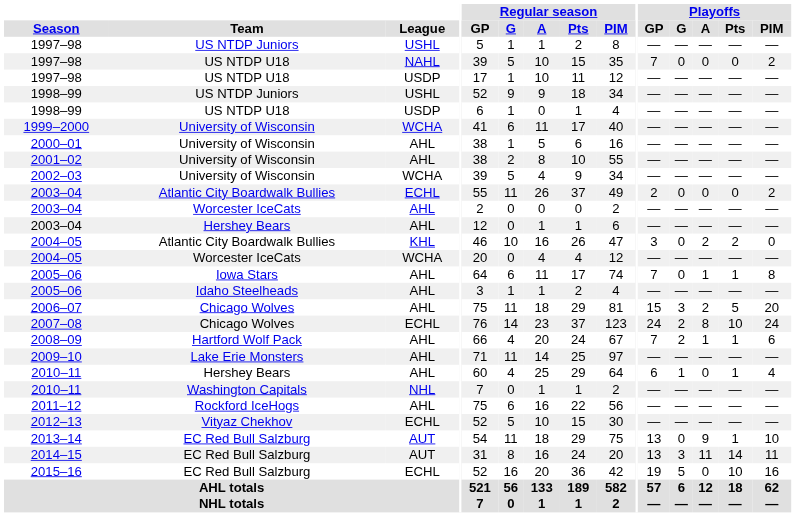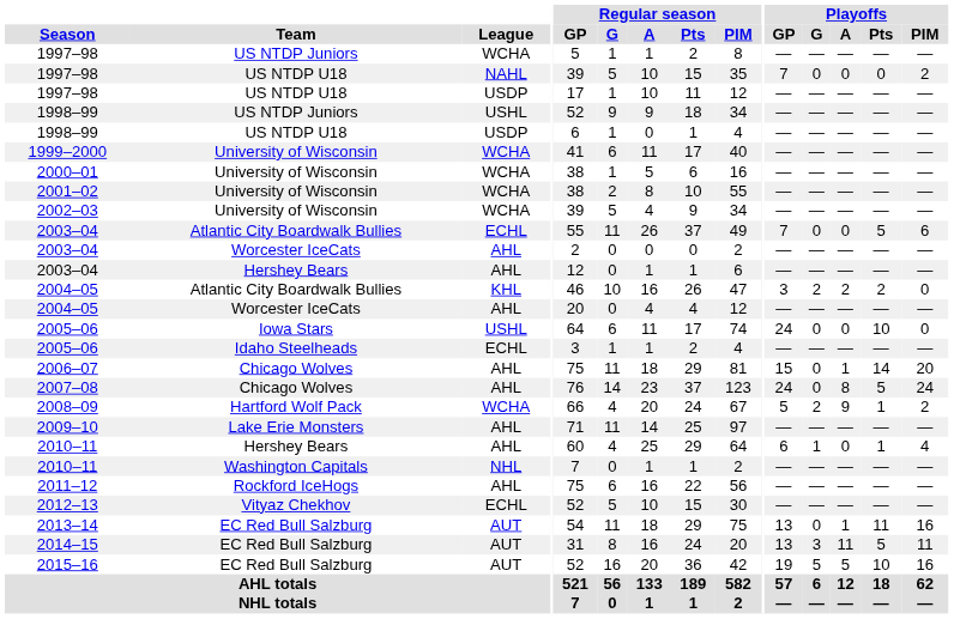 <table border="0" cellpadding="1" cellspacing="0" style="text-align:center; width:60em">
 <tr bgcolor="#e0e0e0">
 <th colspan="3" bgcolor="#ffffff"></th>
 <th rowspan="99" bgcolor="#ffffff"></th>
 <th colspan="5"><a href='#'>Regular season</a></th>
 <th rowspan="99" bgcolor="#ffffff"></th>
 <th colspan="5"><a href='#'>Playoffs</a></th>
 </tr>
 <tr bgcolor="#e0e0e0">
 <th><a href='#'>Season</a></th>
 <th>Team</th>
 <th>League</th>
 <th>GP</th>
 <th><a href='#'>G</a></th>
 <th><a href='#'>A</a></th>
 <th><a href='#'>Pts</a></th>
 <th><a href='#'>PIM</a></th>
 <th>GP</th>
 <th>G</th>
 <th>A</th>
 <th>Pts</th>
 <th>PIM</th>
 </tr>
 <tr>
 <td>1997–98</td>
 <td><a href='#'>US NTDP Juniors</a></td>
-<td><a href='#'>USHL</a></td>
+<td>WCHA</td>
 <td>5</td>
 <td>1</td>
 <td>1</td>
 <td>2</td>
 <td>8</td>
 <td>—</td>
 <td>—</td>
 <td>—</td>
 <td>—</td>
 <td>—</td>
 </tr>
 <tr bgcolor="#f0f0f0">
 <td>1997–98</td>
 <td>US NTDP U18</td>
 <td><a href='#'>NAHL</a></td>
 <td>39</td>
 <td>5</td>
 <td>10</td>
 <td>15</td>
 <td>35</td>
 <td>7</td>
 <td>0</td>
 <td>0</td>
 <td>0</td>
 <td>2</td>
 </tr>
 <tr>
 <td>1997–98</td>
 <td>US NTDP U18</td>
 <td>USDP</td>
 <td>17</td>
 <td>1</td>
 <td>10</td>
 <td>11</td>
 <td>12</td>
 <td>—</td>
 <td>—</td>
 <td>—</td>
 <td>—</td>
 <td>—</td>
 </tr>
 <tr bgcolor="#f0f0f0">
 <td>1998–99</td>
 <td>US NTDP Juniors</td>
 <td>USHL</td>
 <td>52</td>
 <td>9</td>
 <td>9</td>
 <td>18</td>
 <td>34</td>
 <td>—</td>
 <td>—</td>
 <td>—</td>
 <td>—</td>
 <td>—</td>
 </tr>
 <tr>
 <td>1998–99</td>
 <td>US NTDP U18</td>
 <td>USDP</td>
 <td>6</td>
 <td>1</td>
 <td>0</td>
 <td>1</td>
 <td>4</td>
 <td>—</td>
 <td>—</td>
 <td>—</td>
 <td>—</td>
 <td>—</td>
 </tr>
 <tr bgcolor="#f0f0f0">
 <td><a href='#'>1999–2000</a></td>
 <td><a href='#'>University of Wisconsin</a></td>
 <td><a href='#'>WCHA</a></td>
 <td>41</td>
 <td>6</td>
 <td>11</td>
 <td>17</td>
 <td>40</td>
 <td>—</td>
 <td>—</td>
 <td>—</td>
 <td>—</td>
 <td>—</td>
 </tr>
 <tr>
 <td><a href='#'>2000–01</a></td>
 <td>University of Wisconsin</td>
-<td>AHL</td>
+<td>WCHA</td>
 <td>38</td>
 <td>1</td>
 <td>5</td>
 <td>6</td>
 <td>16</td>
 <td>—</td>
 <td>—</td>
 <td>—</td>
 <td>—</td>
 <td>—</td>
 </tr>
 <tr bgcolor="#f0f0f0">
 <td><a href='#'>2001–02</a></td>
 <td>University of Wisconsin</td>
-<td>AHL</td>
+<td>WCHA</td>
 <td>38</td>
 <td>2</td>
 <td>8</td>
 <td>10</td>
 <td>55</td>
 <td>—</td>
 <td>—</td>
 <td>—</td>
 <td>—</td>
 <td>—</td>
 </tr>
 <tr>
 <td><a href='#'>2002–03</a></td>
 <td>University of Wisconsin</td>
 <td>WCHA</td>
 <td>39</td>
 <td>5</td>
 <td>4</td>
 <td>9</td>
 <td>34</td>
 <td>—</td>
 <td>—</td>
 <td>—</td>
 <td>—</td>
 <td>—</td>
 </tr>
 <tr bgcolor="#f0f0f0">
 <td><a href='#'>2003–04</a></td>
 <td><a href='#'>Atlantic City Boardwalk Bullies</a></td>
 <td><a href='#'>ECHL</a></td>
 <td>55</td>
 <td>11</td>
 <td>26</td>
 <td>37</td>
 <td>49</td>
-<td>2</td>
+<td>7</td>
 <td>0</td>
 <td>0</td>
-<td>0</td>
-<td>2</td>
+<td>5</td>
+<td>6</td>
 </tr>
 <tr>
 <td><a href='#'>2003–04</a></td>
 <td><a href='#'>Worcester IceCats</a></td>
 <td><a href='#'>AHL</a></td>
 <td>2</td>
 <td>0</td>
 <td>0</td>
 <td>0</td>
 <td>2</td>
 <td>—</td>
 <td>—</td>
 <td>—</td>
 <td>—</td>
 <td>—</td>
 </tr>
 <tr bgcolor="#f0f0f0">
 <td>2003–04</td>
 <td><a href='#'>Hershey Bears</a></td>
 <td>AHL</td>
 <td>12</td>
 <td>0</td>
 <td>1</td>
 <td>1</td>
 <td>6</td>
 <td>—</td>
 <td>—</td>
 <td>—</td>
 <td>—</td>
 <td>—</td>
 </tr>
 <tr>
 <td><a href='#'>2004–05</a></td>
 <td>Atlantic City Boardwalk Bullies</td>
 <td><a href='#'>KHL</a></td>
 <td>46</td>
 <td>10</td>
 <td>16</td>
 <td>26</td>
 <td>47</td>
 <td>3</td>
-<td>0</td>
+<td>2</td>
 <td>2</td>
 <td>2</td>
 <td>0</td>
 </tr>
 <tr bgcolor="#f0f0f0">
 <td><a href='#'>2004–05</a></td>
 <td>Worcester IceCats</td>
-<td>WCHA</td>
+<td>AHL</td>
 <td>20</td>
 <td>0</td>
 <td>4</td>
 <td>4</td>
 <td>12</td>
 <td>—</td>
 <td>—</td>
 <td>—</td>
 <td>—</td>
 <td>—</td>
 </tr>
 <tr>
 <td><a href='#'>2005–06</a></td>
 <td><a href='#'>Iowa Stars</a></td>
-<td>AHL</td>
+<td><a href='#'>USHL</a></td>
 <td>64</td>
 <td>6</td>
 <td>11</td>
 <td>17</td>
 <td>74</td>
-<td>7</td>
+<td>24</td>
 <td>0</td>
-<td>1</td>
-<td>1</td>
-<td>8</td>
+<td>0</td>
+<td>10</td>
+<td>0</td>
 </tr>
 <tr bgcolor="#f0f0f0">
 <td><a href='#'>2005–06</a></td>
 <td><a href='#'>Idaho Steelheads</a></td>
-<td>AHL</td>
+<td>ECHL</td>
 <td>3</td>
 <td>1</td>
 <td>1</td>
 <td>2</td>
 <td>4</td>
 <td>—</td>
 <td>—</td>
 <td>—</td>
 <td>—</td>
 <td>—</td>
 </tr>
 <tr>
 <td><a href='#'>2006–07</a></td>
 <td><a href='#'>Chicago Wolves</a></td>
 <td>AHL</td>
 <td>75</td>
 <td>11</td>
 <td>18</td>
 <td>29</td>
 <td>81</td>
 <td>15</td>
-<td>3</td>
-<td>2</td>
-<td>5</td>
+<td>0</td>
+<td>1</td>
+<td>14</td>
 <td>20</td>
 </tr>
 <tr bgcolor="#f0f0f0">
 <td><a href='#'>2007–08</a></td>
 <td>Chicago Wolves</td>
-<td>ECHL</td>
+<td>AHL</td>
 <td>76</td>
 <td>14</td>
 <td>23</td>
 <td>37</td>
 <td>123</td>
 <td>24</td>
-<td>2</td>
+<td>0</td>
 <td>8</td>
-<td>10</td>
+<td>5</td>
 <td>24</td>
 </tr>
 <tr>
 <td><a href='#'>2008–09</a></td>
 <td><a href='#'>Hartford Wolf Pack</a></td>
-<td>AHL</td>
+<td><a href='#'>WCHA</a></td>
 <td>66</td>
 <td>4</td>
 <td>20</td>
 <td>24</td>
 <td>67</td>
-<td>7</td>
+<td>5</td>
 <td>2</td>
+<td>9</td>
 <td>1</td>
-<td>1</td>
-<td>6</td>
+<td>2</td>
 </tr>
 <tr bgcolor="#f0f0f0">
 <td><a href='#'>2009–10</a></td>
 <td><a href='#'>Lake Erie Monsters</a></td>
 <td>AHL</td>
 <td>71</td>
 <td>11</td>
 <td>14</td>
 <td>25</td>
 <td>97</td>
 <td>—</td>
 <td>—</td>
 <td>—</td>
 <td>—</td>
 <td>—</td>
 </tr>
 <tr>
 <td><a href='#'>2010–11</a></td>
 <td>Hershey Bears</td>
 <td>AHL</td>
 <td>60</td>
 <td>4</td>
 <td>25</td>
 <td>29</td>
 <td>64</td>
 <td>6</td>
 <td>1</td>
 <td>0</td>
 <td>1</td>
 <td>4</td>
 </tr>
 <tr bgcolor="#f0f0f0">
 <td><a href='#'>2010–11</a></td>
 <td><a href='#'>Washington Capitals</a></td>
 <td><a href='#'>NHL</a></td>
 <td>7</td>
 <td>0</td>
 <td>1</td>
 <td>1</td>
 <td>2</td>
 <td>—</td>
 <td>—</td>
 <td>—</td>
 <td>—</td>
 <td>—</td>
 </tr>
 <tr>
 <td><a href='#'>2011–12</a></td>
 <td><a href='#'>Rockford IceHogs</a></td>
 <td>AHL</td>
 <td>75</td>
 <td>6</td>
 <td>16</td>
 <td>22</td>
 <td>56</td>
 <td>—</td>
 <td>—</td>
 <td>—</td>
 <td>—</td>
 <td>—</td>
 </tr>
 <tr bgcolor="#f0f0f0">
 <td><a href='#'>2012–13</a></td>
 <td><a href='#'>Vityaz Chekhov</a></td>
 <td>ECHL</td>
 <td>52</td>
 <td>5</td>
 <td>10</td>
 <td>15</td>
 <td>30</td>
 <td>—</td>
 <td>—</td>
 <td>—</td>
 <td>—</td>
 <td>—</td>
 </tr>
 <tr>
 <td><a href='#'>2013–14</a></td>
 <td><a href='#'>EC Red Bull Salzburg</a></td>
 <td><a href='#'>AUT</a></td>
 <td>54</td>
 <td>11</td>
 <td>18</td>
 <td>29</td>
 <td>75</td>
 <td>13</td>
 <td>0</td>
-<td>9</td>
 <td>1</td>
-<td>10</td>
+<td>11</td>
+<td>16</td>
 </tr>
 <tr bgcolor="#f0f0f0">
 <td><a href='#'>2014–15</a></td>
 <td>EC Red Bull Salzburg</td>
 <td>AUT</td>
 <td>31</td>
 <td>8</td>
 <td>16</td>
 <td>24</td>
 <td>20</td>
 <td>13</td>
 <td>3</td>
 <td>11</td>
-<td>14</td>
+<td>5</td>
 <td>11</td>
 </tr>
 <tr>
 <td><a href='#'>2015–16</a></td>
 <td>EC Red Bull Salzburg</td>
-<td>ECHL</td>
+<td>AUT</td>
 <td>52</td>
 <td>16</td>
 <td>20</td>
 <td>36</td>
 <td>42</td>
 <td>19</td>
 <td>5</td>
-<td>0</td>
+<td>5</td>
 <td>10</td>
 <td>16</td>
 </tr>
 <tr bgcolor="#e0e0e0">
 <th colspan="3">AHL totals</th>
 <th>521</th>
 <th>56</th>
 <th>133</th>
 <th>189</th>
 <th>582</th>
 <th>57</th>
 <th>6</th>
 <th>12</th>
 <th>18</th>
 <th>62</th>
 </tr>
 <tr bgcolor="#e0e0e0">
 <th colspan="3">NHL totals</th>
 <th>7</th>
 <th>0</th>
 <th>1</th>
 <th>1</th>
 <th>2</th>
 <th>—</th>
 <th>—</th>
 <th>—</th>
 <th>—</th>
 <th>—</th>
 </tr>
 </table>
